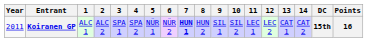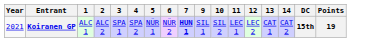 <table class="wikitable" style="text-align:center; font-size:85%">
 <tr>
 <th>Year</th>
 <th>Entrant</th>
 <th>1</th>
 <th>2</th>
 <th>3</th>
 <th>4</th>
 <th>5</th>
 <th>6</th>
 <th>7</th>
-<th>8</th>
 <th>9</th>
 <th>10</th>
 <th>11</th>
 <th>12</th>
 <th>13</th>
 <th>14</th>
 <th>DC</th>
 <th>Points</th>
 </tr>
 <tr>
-<td><a href='#'>2011</a></td>
+<td><a href='#'>2021</a></td>
 <th nowrap><a href='#'>Koiranen GP</a></th>
 <td style="background:#dfffdf;"><a href='#'>ALC<br>1</a><br></td>
 <td style="background:#cfcfff;"><a href='#'>ALC<br>2</a><br></td>
 <td style="background:#cfcfff;"><a href='#'>SPA<br>1</a><br></td>
 <td style="background:#cfcfff;"><a href='#'>SPA<br>2</a><br></td>
 <td style="background:#cfcfff;"><a href='#'>NÜR<br>1</a><br></td>
 <td style="background:#efcfff;"><a href='#'>NÜR<br>2</a><br></td>
 <td style="background:#cfcfff;"><strong><a href='#'>HUN<br>1</a><br></strong></td>
-<td style="background:#cfcfff;"><a href='#'>HUN<br>2</a><br></td>
 <td style="background:#cfcfff;"><a href='#'>SIL<br>1</a><br></td>
 <td style="background:#cfcfff;"><a href='#'>SIL<br>2</a><br></td>
 <td style="background:#cfcfff;"><a href='#'>LEC<br>1</a><br></td>
 <td style="background:#dfffdf;"><a href='#'>LEC<br>2</a><br></td>
 <td style="background:#cfcfff;"><a href='#'>CAT<br>1</a><br></td>
 <td style="background:#cfcfff;"><a href='#'>CAT<br>2</a><br></td>
 <th>15th</th>
-<th>16</th>
+<th>19</th>
 </tr>
 </table>
